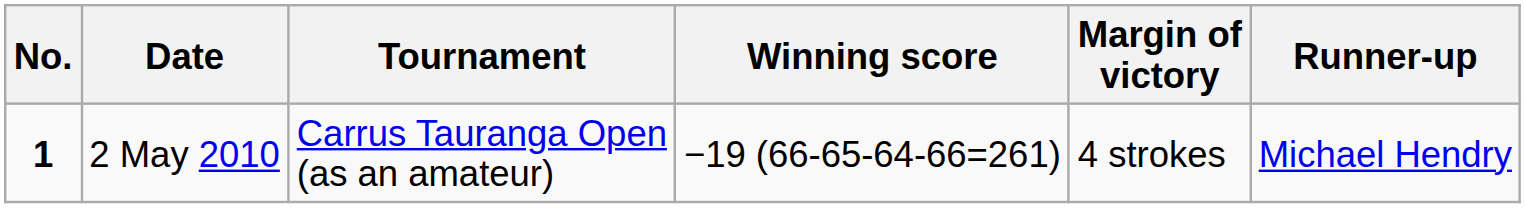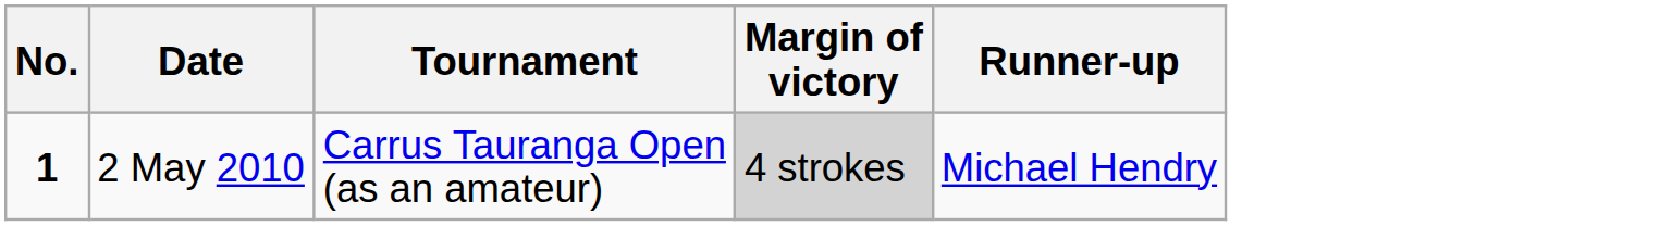 <table class="wikitable" style="font-size:95%;">
 <tr>
 <th>No.</th>
 <th>Date</th>
 <th>Tournament</th>
-<th>Winning score</th>
 <th>Margin of<br>victory</th>
 <th>Runner-up</th>
 </tr>
 <tr>
 <td align=center><strong>1</strong></td>
 <td align=right>2 May <a href='#'>2010</a></td>
 <td><a href='#'>Carrus Tauranga Open</a><br>(as an amateur)</td>
-<td>−19 (66-65-64-66=261)</td>
-<td>4 strokes</td>
+<td style="background: lightgrey;">4 strokes</td>
 <td> <a href='#'>Michael Hendry</a></td>
 </tr>
 </table>
